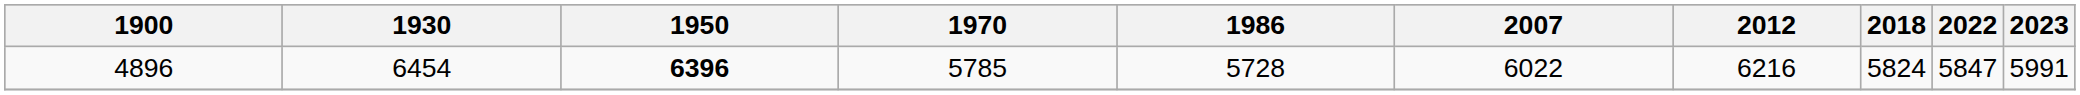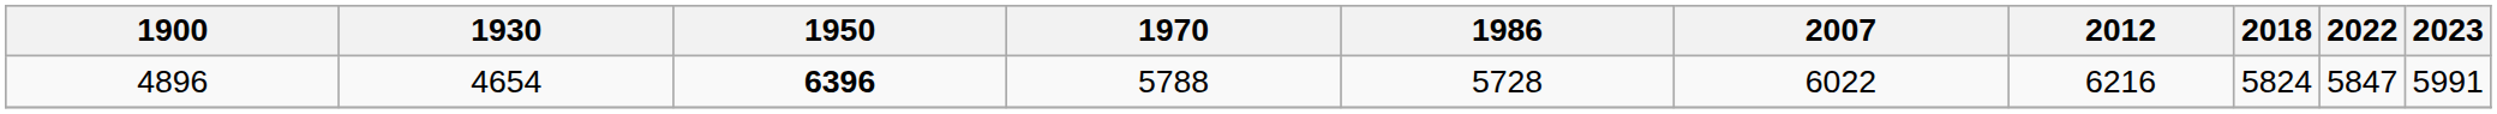 <table class="wikitable">
 <tr>
 <th width="15%">1900</th>
 <th width="15%">1930</th>
 <th width="15%">1950</th>
 <th width="15%">1970</th>
 <th width="15%">1986</th>
 <th width="15%">2007</th>
 <th width="15%">2012</th>
 <th width="15%">2018</th>
 <th width="15%">2022</th>
 <th width="15%">2023</th>
 </tr>
 <tr>
 <td align="center">4896</td>
-<td align="center">6454</td>
+<td align="center">4654</td>
 <td align="center"><strong>6396</strong></td>
-<td align="center">5785</td>
+<td align="center">5788</td>
 <td align="center">5728</td>
 <td align="center">6022</td>
 <td align="center">6216</td>
 <td align="center">5824</td>
 <td align="center">5847</td>
 <td align="center">5991</td>
 </tr>
 <tr>
 </tr>
 </table>
